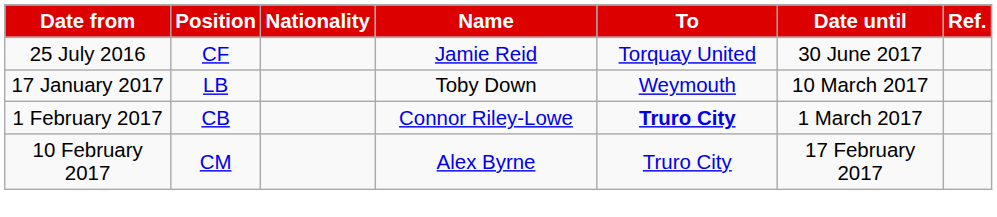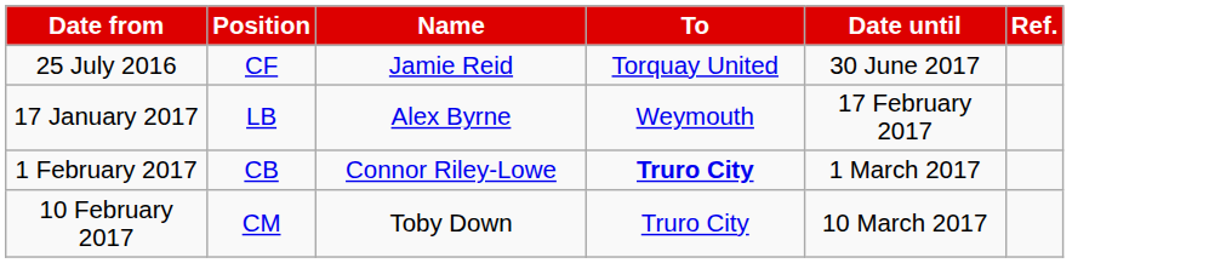 <table class="wikitable"  style="text-align:center; font-size:90%; ">
 <tr>
 <th style="background:#DD0000; color:#FFFFFF; width:110px;">Date from</th>
 <th style="background:#DD0000; color:#FFFFFF; width:50px;">Position</th>
-<th style="background:#DD0000; color:#FFFFFF; width:50px;">Nationality</th>
 <th style="background:#DD0000; color:#FFFFFF; width:150px;">Name</th>
 <th style="background:#DD0000; color:#FFFFFF; width:120px;">To</th>
 <th style="background:#DD0000; color:#FFFFFF; width:110px;">Date until</th>
 <th style="background:#DD0000; color:#FFFFFF; width:25px;">Ref.</th>
 </tr>
 <tr>
 <td>25 July 2016</td>
 <td><a href='#'>CF</a></td>
-<td></td>
 <td><a href='#'>Jamie Reid</a></td>
 <td><a href='#'>Torquay United</a></td>
 <td>30 June 2017</td>
 <td></td>
 </tr>
 <tr>
 <td>17 January 2017</td>
 <td><a href='#'>LB</a></td>
-<td></td>
-<td>Toby Down</td>
+<td><a href='#'>Alex Byrne</a></td>
 <td><a href='#'>Weymouth</a></td>
-<td>10 March 2017</td>
+<td>17 February 2017</td>
 <td></td>
 </tr>
 <tr>
 <td>1 February 2017</td>
 <td><a href='#'>CB</a></td>
-<td></td>
 <td><a href='#'>Connor Riley-Lowe</a></td>
 <td><strong><a href='#'>Truro City</a></strong></td>
 <td>1 March 2017</td>
 <td></td>
 </tr>
 <tr>
 <td>10 February 2017</td>
 <td><a href='#'>CM</a></td>
-<td></td>
-<td><a href='#'>Alex Byrne</a></td>
+<td>Toby Down</td>
 <td><a href='#'>Truro City</a></td>
-<td>17 February 2017</td>
+<td>10 March 2017</td>
 <td></td>
 </tr>
 </table>
